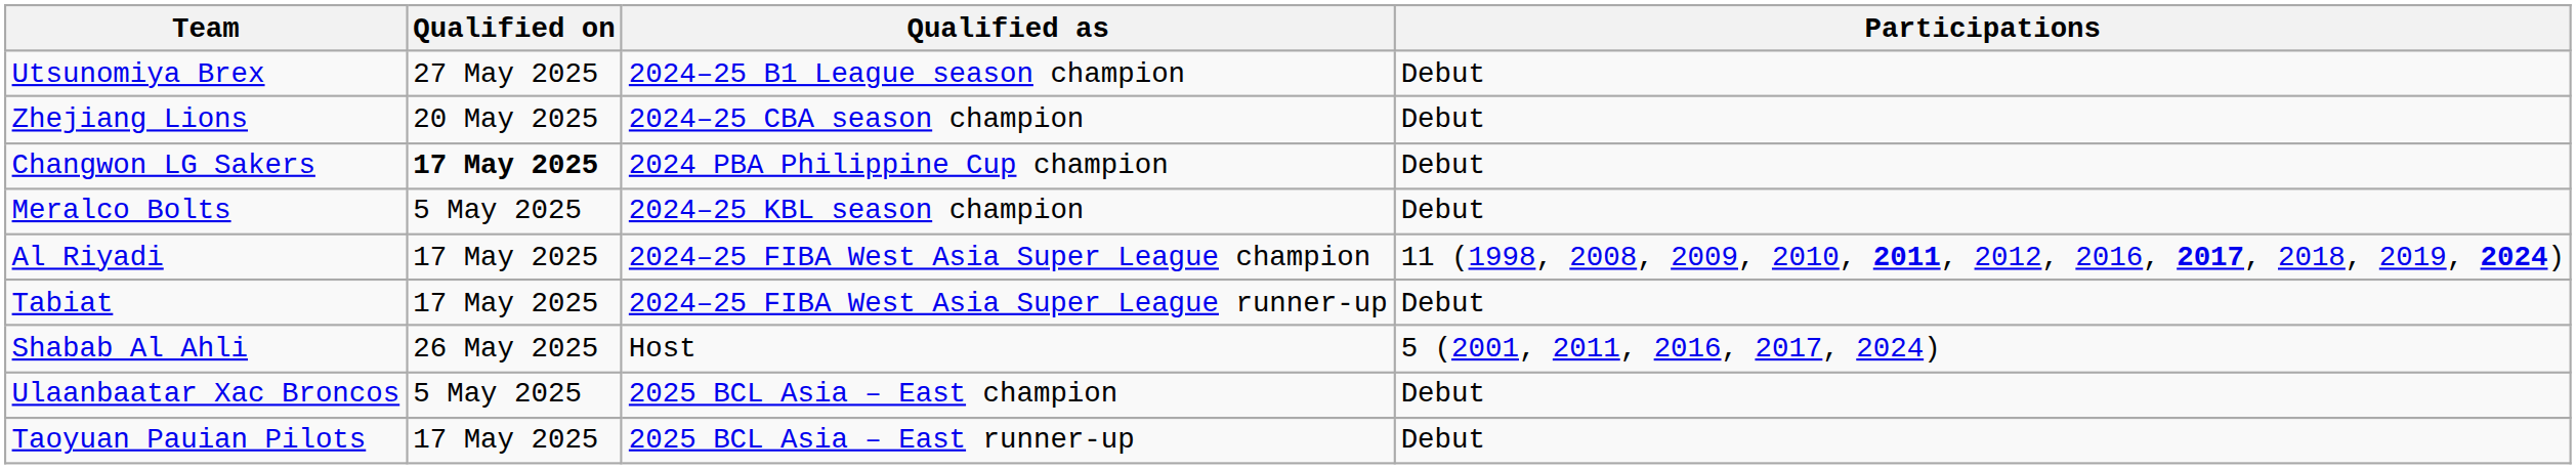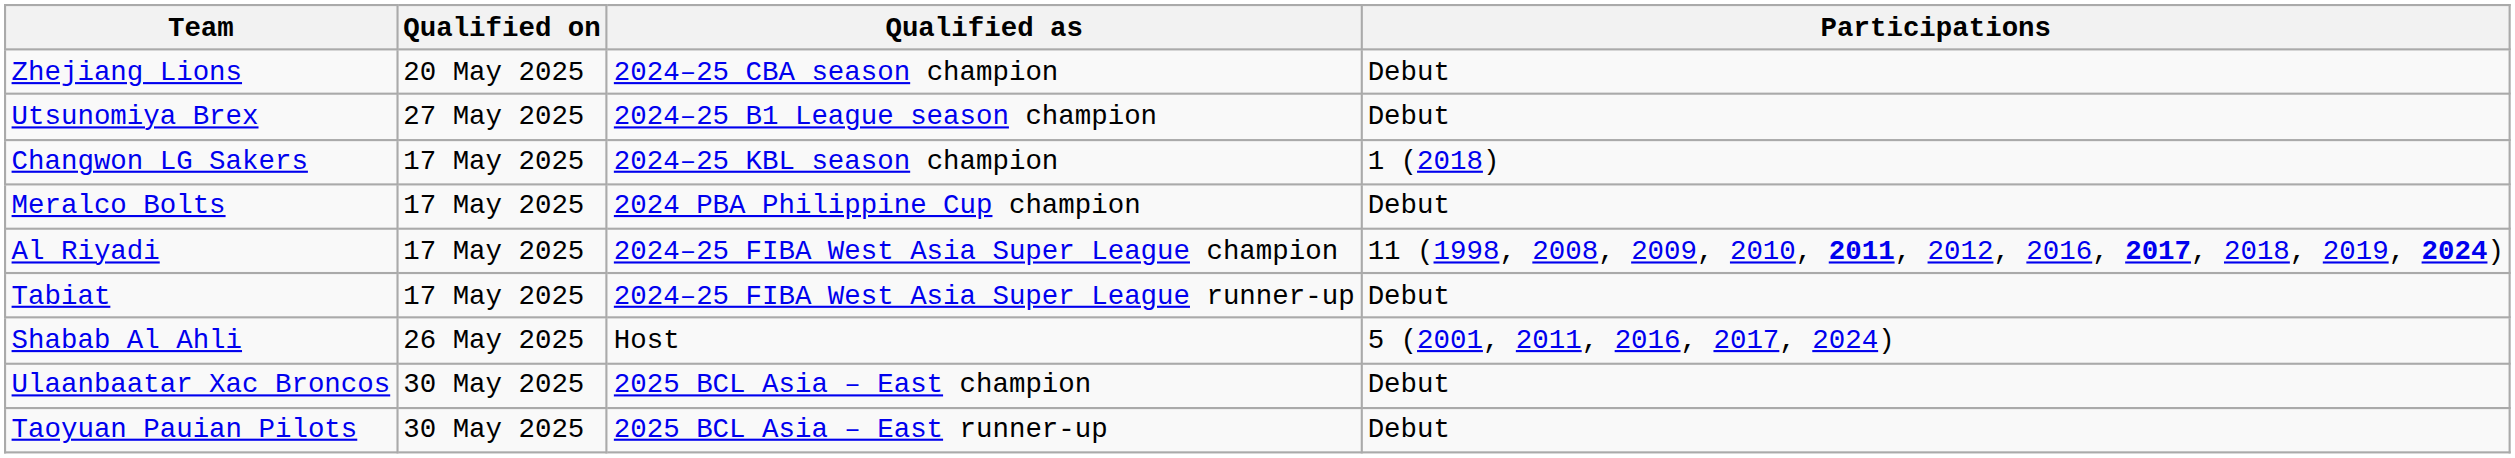 <table class="wikitable">
 <tr>
 <th>Team</th>
 <th>Qualified on</th>
 <th>Qualified as</th>
 <th>Participations</th>
 </tr>
 <tr>
+<td> <a href='#'>Zhejiang Lions</a></td>
+<td>20 May 2025</td>
+<td><a href='#'>2024–25 CBA season</a> champion</td>
+<td>Debut</td>
+</tr>
+<tr>
 <td> <a href='#'>Utsunomiya Brex</a></td>
 <td>27 May 2025</td>
 <td><a href='#'>2024–25 B1 League season</a> champion</td>
 <td>Debut</td>
 </tr>
 <tr>
-<td> <a href='#'>Zhejiang Lions</a></td>
-<td>20 May 2025</td>
-<td><a href='#'>2024–25 CBA season</a> champion</td>
-<td>Debut</td>
-</tr>
-<tr>
 <td> <a href='#'>Changwon LG Sakers</a></td>
-<td><strong>17 May 2025</strong></td>
-<td><a href='#'>2024 PBA Philippine Cup</a> champion</td>
-<td>Debut</td>
+<td>17 May 2025</td>
+<td><a href='#'>2024–25 KBL season</a> champion</td>
+<td>1 (<a href='#'>2018</a>)</td>
 </tr>
 <tr>
 <td> <a href='#'>Meralco Bolts</a></td>
-<td>5 May 2025</td>
-<td><a href='#'>2024–25 KBL season</a> champion</td>
+<td>17 May 2025</td>
+<td><a href='#'>2024 PBA Philippine Cup</a> champion</td>
 <td>Debut</td>
 </tr>
 <tr>
 <td> <a href='#'>Al Riyadi</a></td>
 <td>17 May 2025</td>
 <td><a href='#'>2024–25 FIBA West Asia Super League</a> champion</td>
 <td>11 (<a href='#'>1998</a>, <a href='#'>2008</a>, <a href='#'>2009</a>, <a href='#'>2010</a>, <strong><a href='#'>2011</a></strong>, <a href='#'>2012</a>, <a href='#'>2016</a>, <strong><a href='#'>2017</a></strong>, <a href='#'>2018</a>, <a href='#'>2019</a>, <strong><a href='#'>2024</a></strong>)</td>
 </tr>
 <tr>
 <td> <a href='#'>Tabiat</a></td>
 <td>17 May 2025</td>
 <td><a href='#'>2024–25 FIBA West Asia Super League</a> runner-up</td>
 <td>Debut</td>
 </tr>
 <tr>
 <td> <a href='#'>Shabab Al Ahli</a></td>
 <td>26 May 2025</td>
 <td>Host</td>
 <td>5 (<a href='#'>2001</a>, <a href='#'>2011</a>, <a href='#'>2016</a>, <a href='#'>2017</a>, <a href='#'>2024</a>)</td>
 </tr>
 <tr>
 <td> <a href='#'>Ulaanbaatar Xac Broncos</a></td>
-<td>5 May 2025</td>
+<td>30 May 2025</td>
 <td><a href='#'>2025 BCL Asia – East</a> champion</td>
 <td>Debut</td>
 </tr>
 <tr>
 <td> <a href='#'>Taoyuan Pauian Pilots</a></td>
-<td>17 May 2025</td>
+<td>30 May 2025</td>
 <td><a href='#'>2025 BCL Asia – East</a> runner-up</td>
 <td>Debut</td>
 </tr>
 </table>
